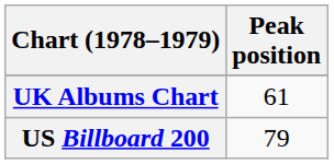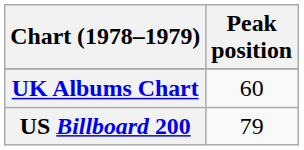 <table class="wikitable sortable plainrowheaders">
 <tr>
 <th scope="col">Chart (1978–1979)</th>
 <th scope="col">Peak<br>position</th>
 </tr>
 <tr>
 </tr>
 <tr>
 <th scope="row"><a href='#'>UK Albums Chart</a></th>
-<td style="text-align:center;">61</td>
+<td style="text-align:center;">60</td>
 </tr>
 <tr>
 <th scope="row">US <a href='#'><em>Billboard</em> 200</a></th>
 <td style="text-align:center;">79</td>
 </tr>
 </table>
